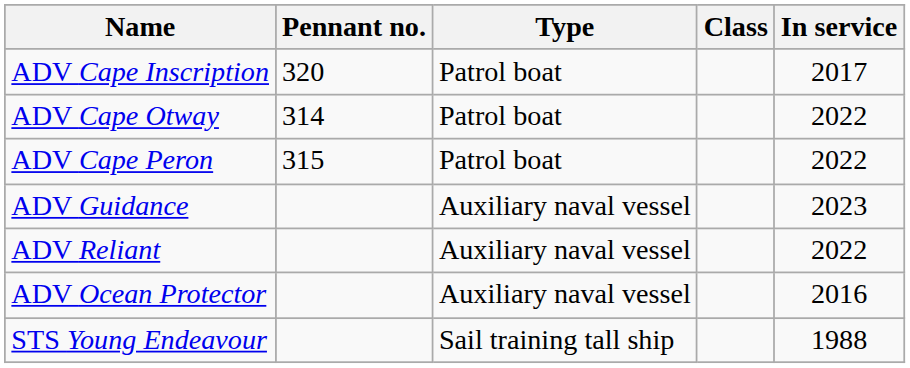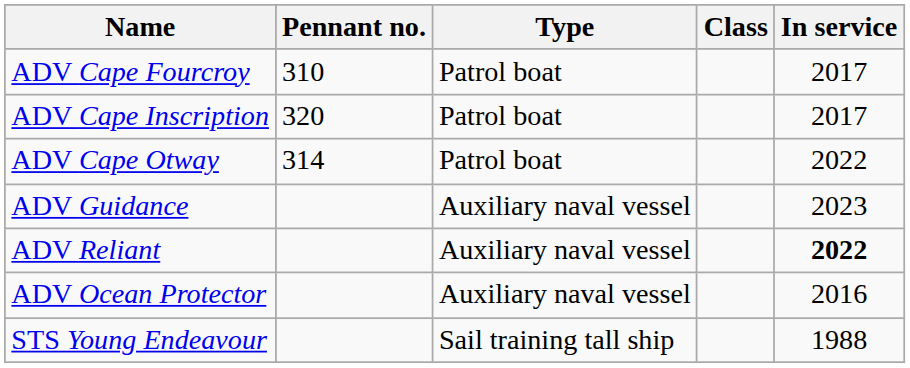 <table class="wikitable sortable" border="1">
 <tr>
 <th>Name</th>
 <th>Pennant no.</th>
 <th>Type</th>
 <th>Class</th>
 <th>In service</th>
+</tr>
+<tr>
+<td><a href='#'>ADV <em>Cape Fourcroy</em></a></td>
+<td>310</td>
+<td>Patrol boat</td>
+<td></td>
+<td align="center">2017</td>
 </tr>
 <tr>
 <td><a href='#'>ADV <em>Cape Inscription</em></a></td>
 <td>320</td>
 <td>Patrol boat</td>
 <td></td>
 <td align="center">2017</td>
 </tr>
 <tr>
 <td><a href='#'>ADV <em>Cape Otway</em></a></td>
 <td>314</td>
 <td>Patrol boat</td>
 <td></td>
 <td align="center">2022</td>
 </tr>
 <tr>
-<td><a href='#'>ADV <em>Cape Peron</em></a></td>
-<td>315</td>
-<td>Patrol boat</td>
-<td></td>
-<td align="center">2022</td>
-</tr>
-<tr>
 <td><a href='#'>ADV <em>Guidance</em></a></td>
 <td></td>
 <td>Auxiliary naval vessel</td>
 <td></td>
 <td align="center">2023</td>
 </tr>
 <tr>
 <td><a href='#'>ADV <em>Reliant</em></a></td>
 <td></td>
 <td>Auxiliary naval vessel</td>
 <td></td>
-<td align="center">2022</td>
+<td align="center"><strong>2022</strong></td>
 </tr>
 <tr>
 <td><a href='#'>ADV <em>Ocean Protector</em></a></td>
 <td></td>
 <td>Auxiliary naval vessel</td>
 <td></td>
 <td align="center">2016</td>
 </tr>
 <tr>
 <td><a href='#'>STS <em>Young Endeavour</em></a></td>
 <td> </td>
 <td>Sail training tall ship</td>
 <td> </td>
 <td align="center">1988</td>
 </tr>
 </table>
